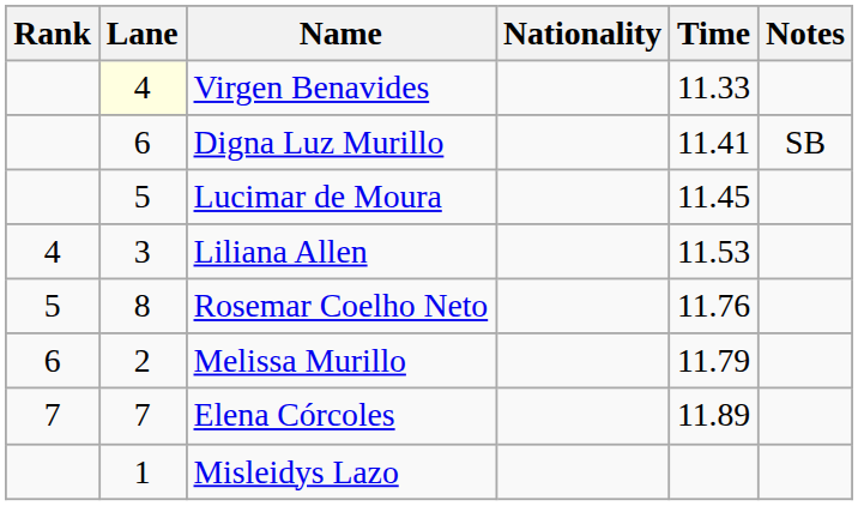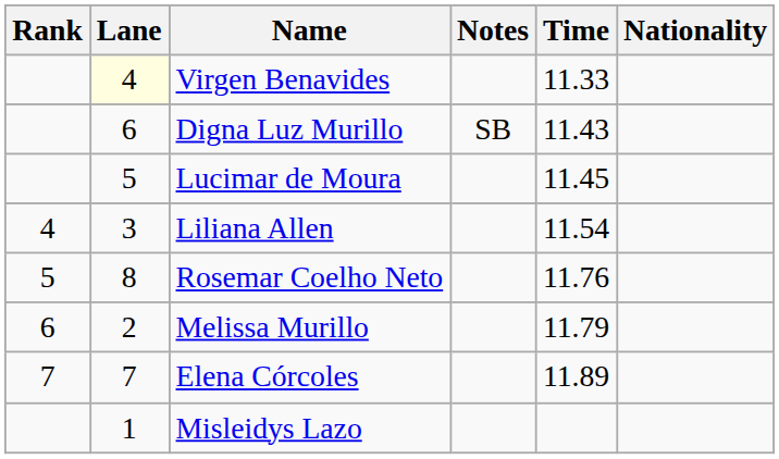 <table class="wikitable sortable" style="text-align:center;font-size:95%">
 <tr>
 <th>Rank</th>
 <th>Lane</th>
 <th>Name</th>
+<th>Notes</th>
+<th>Time</th>
 <th>Nationality</th>
-<th>Time</th>
-<th>Notes</th>
 </tr>
 <tr>
 <td></td>
 <td style="background: lightyellow;">4</td>
 <td align=left><a href='#'>Virgen Benavides</a></td>
+<td></td>
+<td>11.33</td>
 <td align=left></td>
-<td>11.33</td>
-<td></td>
 </tr>
 <tr>
 <td></td>
 <td>6</td>
 <td align=left><a href='#'>Digna Luz Murillo</a></td>
+<td>SB</td>
+<td>11.43</td>
 <td align=left></td>
-<td>11.41</td>
-<td>SB</td>
 </tr>
 <tr>
 <td></td>
 <td>5</td>
 <td align=left><a href='#'>Lucimar de Moura</a></td>
+<td></td>
+<td>11.45</td>
 <td align=left></td>
-<td>11.45</td>
-<td></td>
 </tr>
 <tr>
 <td>4</td>
 <td>3</td>
 <td align=left><a href='#'>Liliana Allen</a></td>
+<td></td>
+<td>11.54</td>
 <td align=left></td>
-<td>11.53</td>
-<td></td>
 </tr>
 <tr>
 <td>5</td>
 <td>8</td>
 <td align=left><a href='#'>Rosemar Coelho Neto</a></td>
+<td></td>
+<td>11.76</td>
 <td align=left></td>
-<td>11.76</td>
-<td></td>
 </tr>
 <tr>
 <td>6</td>
 <td>2</td>
 <td align=left><a href='#'>Melissa Murillo</a></td>
+<td></td>
+<td>11.79</td>
 <td align=left></td>
-<td>11.79</td>
-<td></td>
 </tr>
 <tr>
 <td>7</td>
 <td>7</td>
 <td align=left><a href='#'>Elena Córcoles</a></td>
+<td></td>
+<td>11.89</td>
 <td align=left></td>
-<td>11.89</td>
-<td></td>
 </tr>
 <tr>
 <td></td>
 <td>1</td>
 <td align=left><a href='#'>Misleidys Lazo</a></td>
-<td align=left></td>
 <td></td>
 <td></td>
+<td align=left></td>
 </tr>
 </table>
